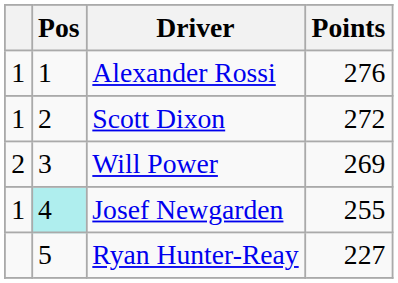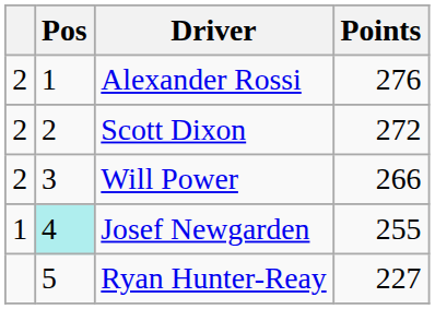 <table class="wikitable" style="font-size: 95%;">
 <tr>
 <th></th>
 <th>Pos</th>
 <th>Driver</th>
 <th>Points</th>
 </tr>
 <tr>
-<td align="left"> 1</td>
+<td align="left"> 2</td>
 <td>1</td>
 <td> <a href='#'>Alexander Rossi</a></td>
 <td align="right">276</td>
 </tr>
 <tr>
-<td align="left"> 1</td>
+<td align="left"> 2</td>
 <td>2</td>
 <td> <a href='#'>Scott Dixon</a></td>
 <td align="right">272</td>
 </tr>
 <tr>
 <td align="left"> 2</td>
 <td>3</td>
 <td> <a href='#'>Will Power</a></td>
-<td align="right">269</td>
+<td align="right">266</td>
 </tr>
 <tr>
 <td align="left"> 1</td>
 <td style="background: paleturquoise;">4</td>
 <td> <a href='#'>Josef Newgarden</a></td>
 <td align="right">255</td>
 </tr>
 <tr>
 <td align="left"></td>
 <td>5</td>
 <td> <a href='#'>Ryan Hunter-Reay</a></td>
 <td align="right">227</td>
 </tr>
 </table>
